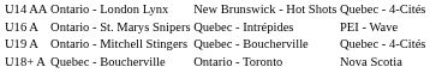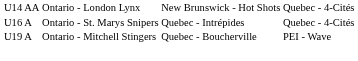 <table>
 <tr>
 <td>U14 AA</td>
 <td>    Ontario - London Lynx</td>
 <td> New Brunswick - Hot Shots</td>
 <td>    Quebec - 4-Cités</td>
 </tr>
 <tr>
 <td>U16 A</td>
 <td>    Ontario - St. Marys Snipers</td>
 <td>    Quebec - Intrépides</td>
-<td>   PEI - Wave</td>
+<td>    Quebec - 4-Cités</td>
 </tr>
 <tr>
 <td>U19 A</td>
 <td>    Ontario - Mitchell Stingers</td>
 <td>    Quebec - Boucherville</td>
-<td>    Quebec - 4-Cités</td>
-</tr>
-<tr>
-<td>U18+ A</td>
-<td>    Quebec - Boucherville</td>
-<td>    Ontario - Toronto</td>
-<td>    Nova Scotia</td>
+<td>   PEI - Wave</td>
 </tr>
 </table>
